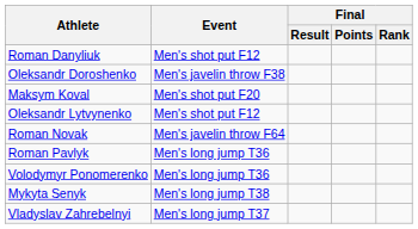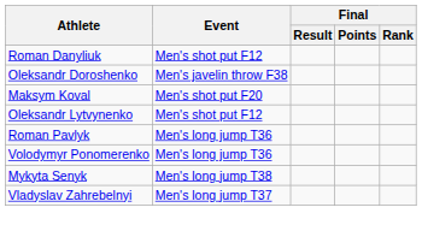 <table class=wikitable style="font-size:95%">
 <tr>
 <th rowspan="2">Athlete</th>
 <th rowspan="2">Event</th>
 <th colspan="3">Final</th>
 </tr>
 <tr>
 <th>Result</th>
 <th>Points</th>
 <th>Rank</th>
 </tr>
 <tr>
 <td><a href='#'>Roman Danyliuk</a></td>
 <td><a href='#'>Men's shot put F12</a></td>
 <td></td>
 <td></td>
 <td></td>
 </tr>
 <tr>
 <td><a href='#'>Oleksandr Doroshenko</a></td>
 <td><a href='#'>Men's javelin throw F38</a></td>
 <td></td>
 <td></td>
 <td></td>
 </tr>
 <tr>
 <td><a href='#'>Maksym Koval</a></td>
 <td><a href='#'>Men's shot put F20</a></td>
 <td></td>
 <td></td>
 <td></td>
 </tr>
 <tr>
 <td><a href='#'>Oleksandr Lytvynenko</a></td>
 <td><a href='#'>Men's shot put F12</a></td>
 <td></td>
 <td></td>
 <td></td>
 </tr>
 <tr>
-<td><a href='#'>Roman Novak</a></td>
-<td><a href='#'>Men's javelin throw F64</a></td>
-<td></td>
-<td></td>
-<td></td>
-</tr>
-<tr>
 <td><a href='#'>Roman Pavlyk</a></td>
 <td><a href='#'>Men's long jump T36</a></td>
 <td></td>
 <td></td>
 <td></td>
 </tr>
 <tr>
 <td><a href='#'>Volodymyr Ponomerenko</a></td>
 <td><a href='#'>Men's long jump T36</a></td>
 <td></td>
 <td></td>
 <td></td>
 </tr>
 <tr>
 <td><a href='#'>Mykyta Senyk</a></td>
 <td><a href='#'>Men's long jump T38</a></td>
 <td></td>
 <td></td>
 <td></td>
 </tr>
 <tr>
 <td><a href='#'>Vladyslav Zahrebelnyi</a></td>
 <td><a href='#'>Men's long jump T37</a></td>
 <td></td>
 <td></td>
 <td></td>
 </tr>
 </table>
